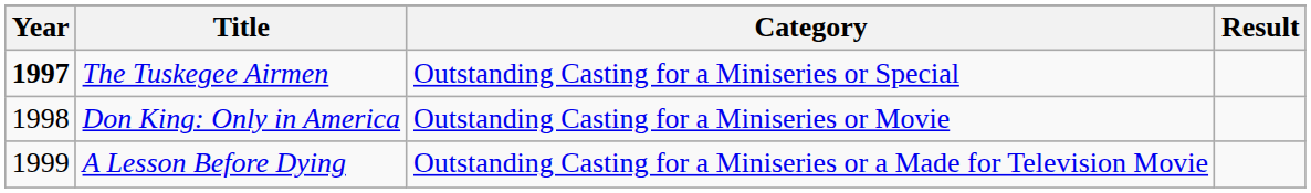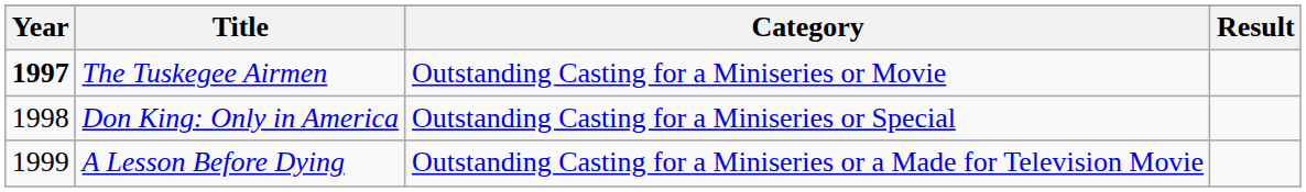 <table class="wikitable" border="1">
 <tr>
 </tr>
 <tr>
 <th>Year</th>
 <th>Title</th>
 <th>Category</th>
 <th>Result</th>
 </tr>
 <tr>
 <td><strong>1997</strong></td>
 <td><em><a href='#'>The Tuskegee Airmen</a></em></td>
-<td><a href='#'>Outstanding Casting for a Miniseries or Special</a></td>
+<td><a href='#'>Outstanding Casting for a Miniseries or Movie</a></td>
 <td></td>
 </tr>
 <tr>
 <td>1998</td>
 <td><em><a href='#'>Don King: Only in America</a></em></td>
-<td><a href='#'>Outstanding Casting for a Miniseries or Movie</a></td>
+<td><a href='#'>Outstanding Casting for a Miniseries or Special</a></td>
 <td></td>
 </tr>
 <tr>
 <td>1999</td>
 <td><em><a href='#'>A Lesson Before Dying</a></em></td>
 <td><a href='#'>Outstanding Casting for a Miniseries or a Made for Television Movie</a></td>
 <td></td>
 </tr>
 </table>
